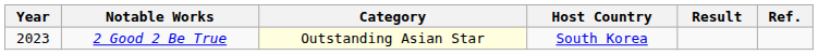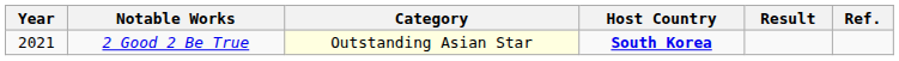 <table class="wikitable sortable" style="text-align:center; width:60%;">
 <tr>
 <th>Year</th>
 <th>Notable Works</th>
 <th>Category</th>
 <th>Host Country</th>
 <th>Result</th>
 <th>Ref.</th>
 </tr>
 <tr>
-<td>2023</td>
+<td>2021</td>
 <td><em><a href='#'>2 Good 2 Be True</a></em></td>
 <td style="background: lightyellow;">Outstanding Asian Star</td>
-<td><a href='#'>South Korea</a></td>
+<td><strong><a href='#'>South Korea</a></strong></td>
 <td></td>
 <td></td>
 </tr>
 </table>
